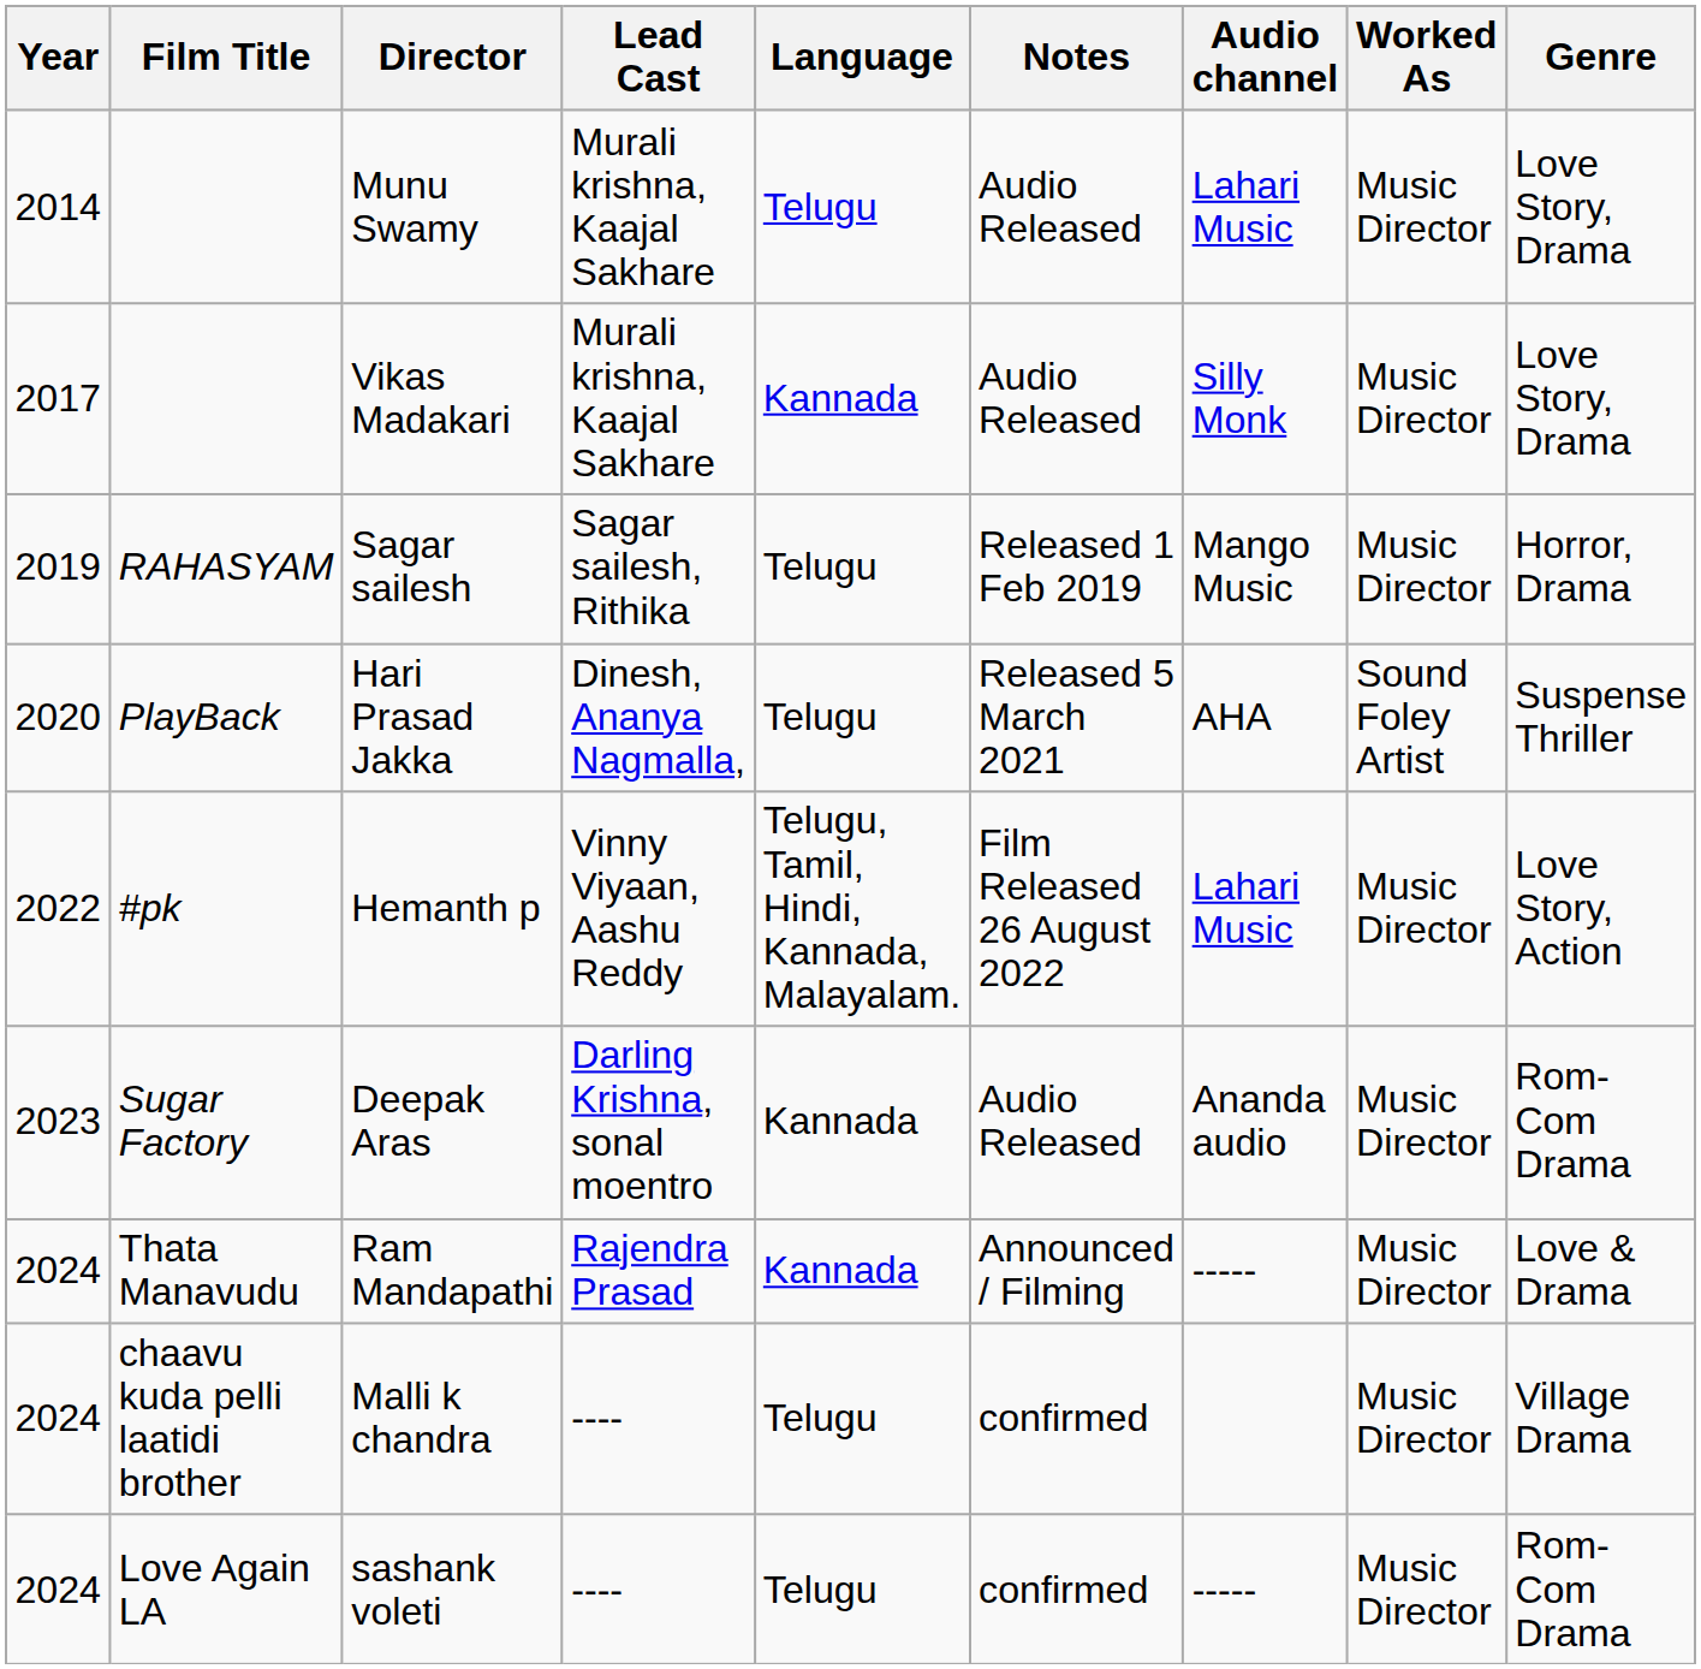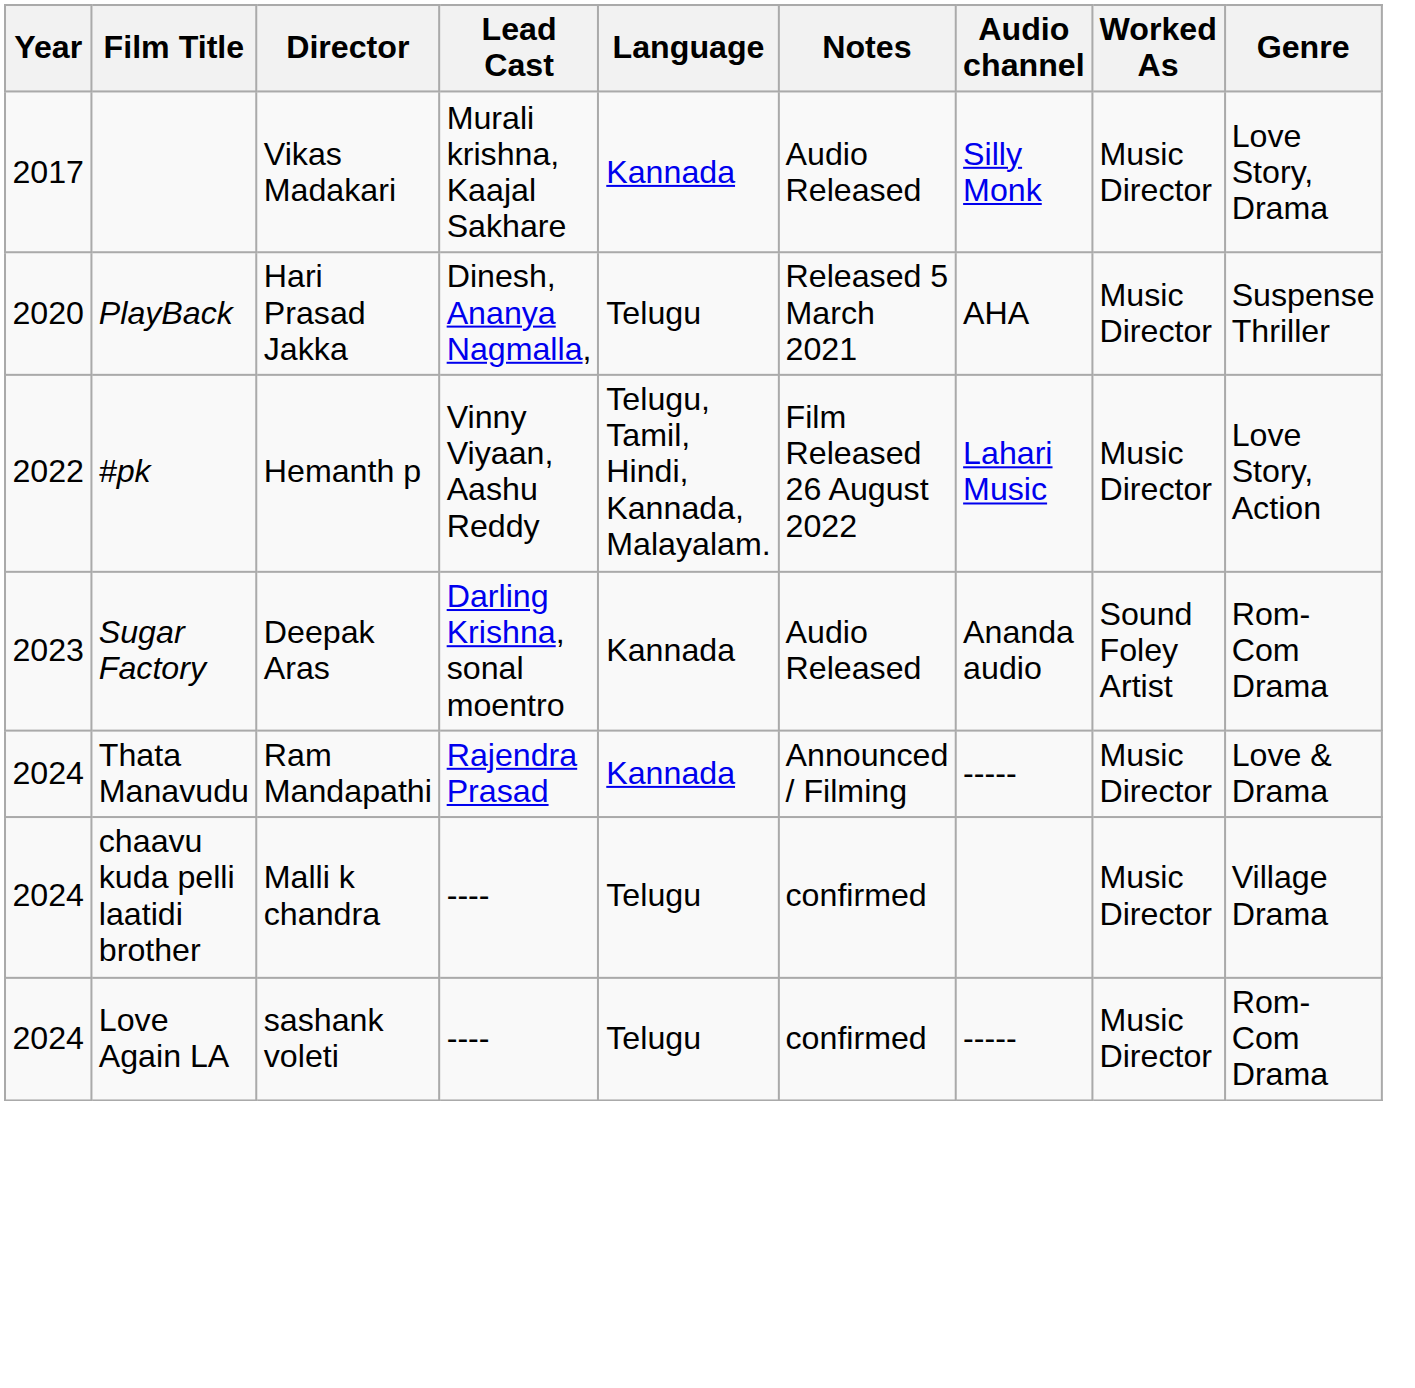 <table class="wikitable sortable mw-collapsible">
 <tr>
 <th>Year</th>
 <th>Film Title</th>
 <th>Director</th>
 <th>Lead Cast</th>
 <th>Language</th>
 <th>Notes</th>
 <th>Audio channel</th>
 <th>Worked As</th>
 <th>Genre</th>
 </tr>
 <tr>
-<td>2014</td>
-<td><em></em></td>
-<td>Munu Swamy</td>
-<td>Murali krishna, Kaajal Sakhare</td>
-<td><a href='#'>Telugu</a></td>
-<td>Audio Released</td>
-<td><a href='#'>Lahari Music</a></td>
-<td>Music Director</td>
-<td>Love Story, Drama</td>
-</tr>
-<tr>
 <td>2017</td>
 <td></td>
 <td>Vikas Madakari</td>
 <td>Murali krishna, Kaajal Sakhare</td>
 <td><a href='#'>Kannada</a></td>
 <td>Audio Released</td>
 <td><a href='#'>Silly Monk</a></td>
 <td>Music Director</td>
 <td>Love Story, Drama</td>
 </tr>
 <tr>
-<td>2019</td>
-<td><em>RAHASYAM</em></td>
-<td>Sagar sailesh</td>
-<td>Sagar sailesh, Rithika</td>
-<td>Telugu</td>
-<td>Released 1 Feb 2019</td>
-<td>Mango Music</td>
-<td>Music Director</td>
-<td>Horror, Drama</td>
-</tr>
-<tr>
 <td>2020</td>
 <td><em>PlayBack</em></td>
 <td>Hari Prasad Jakka</td>
 <td>Dinesh, <a href='#'>Ananya Nagmalla</a>,</td>
 <td>Telugu</td>
 <td>Released 5 March 2021</td>
 <td>AHA</td>
-<td>Sound Foley Artist</td>
+<td>Music Director</td>
 <td>Suspense Thriller</td>
 </tr>
 <tr>
 <td>2022</td>
 <td><em>#pk</em></td>
 <td>Hemanth p</td>
 <td>Vinny Viyaan, Aashu Reddy</td>
 <td>Telugu, Tamil, Hindi, Kannada, Malayalam.</td>
 <td>Film Released 26 August 2022</td>
 <td><a href='#'>Lahari Music</a></td>
 <td>Music Director</td>
 <td>Love Story, Action</td>
 </tr>
 <tr>
 <td>2023</td>
 <td><em>Sugar Factory</em></td>
 <td>Deepak Aras</td>
 <td><a href='#'>Darling Krishna</a>, sonal moentro</td>
 <td>Kannada</td>
 <td>Audio Released</td>
 <td>Ananda audio</td>
-<td>Music Director</td>
+<td>Sound Foley Artist</td>
 <td>Rom-Com Drama</td>
 </tr>
 <tr>
 <td>2024</td>
 <td>Thata Manavudu</td>
 <td>Ram Mandapathi</td>
 <td><a href='#'>Rajendra Prasad</a></td>
 <td><a href='#'>Kannada</a></td>
 <td>Announced / Filming</td>
 <td>-----</td>
 <td>Music Director</td>
 <td>Love & Drama</td>
 </tr>
 <tr>
 <td>2024</td>
 <td>chaavu kuda pelli laatidi brother</td>
 <td>Malli k chandra</td>
 <td>----</td>
 <td>Telugu</td>
 <td>confirmed</td>
 <td></td>
 <td>Music Director</td>
 <td>Village Drama</td>
 </tr>
 <tr>
 <td>2024</td>
 <td>Love Again LA</td>
 <td>sashank voleti</td>
 <td>----</td>
 <td>Telugu</td>
 <td>confirmed</td>
 <td>-----</td>
 <td>Music Director</td>
 <td>Rom-Com Drama</td>
 </tr>
 </table>
